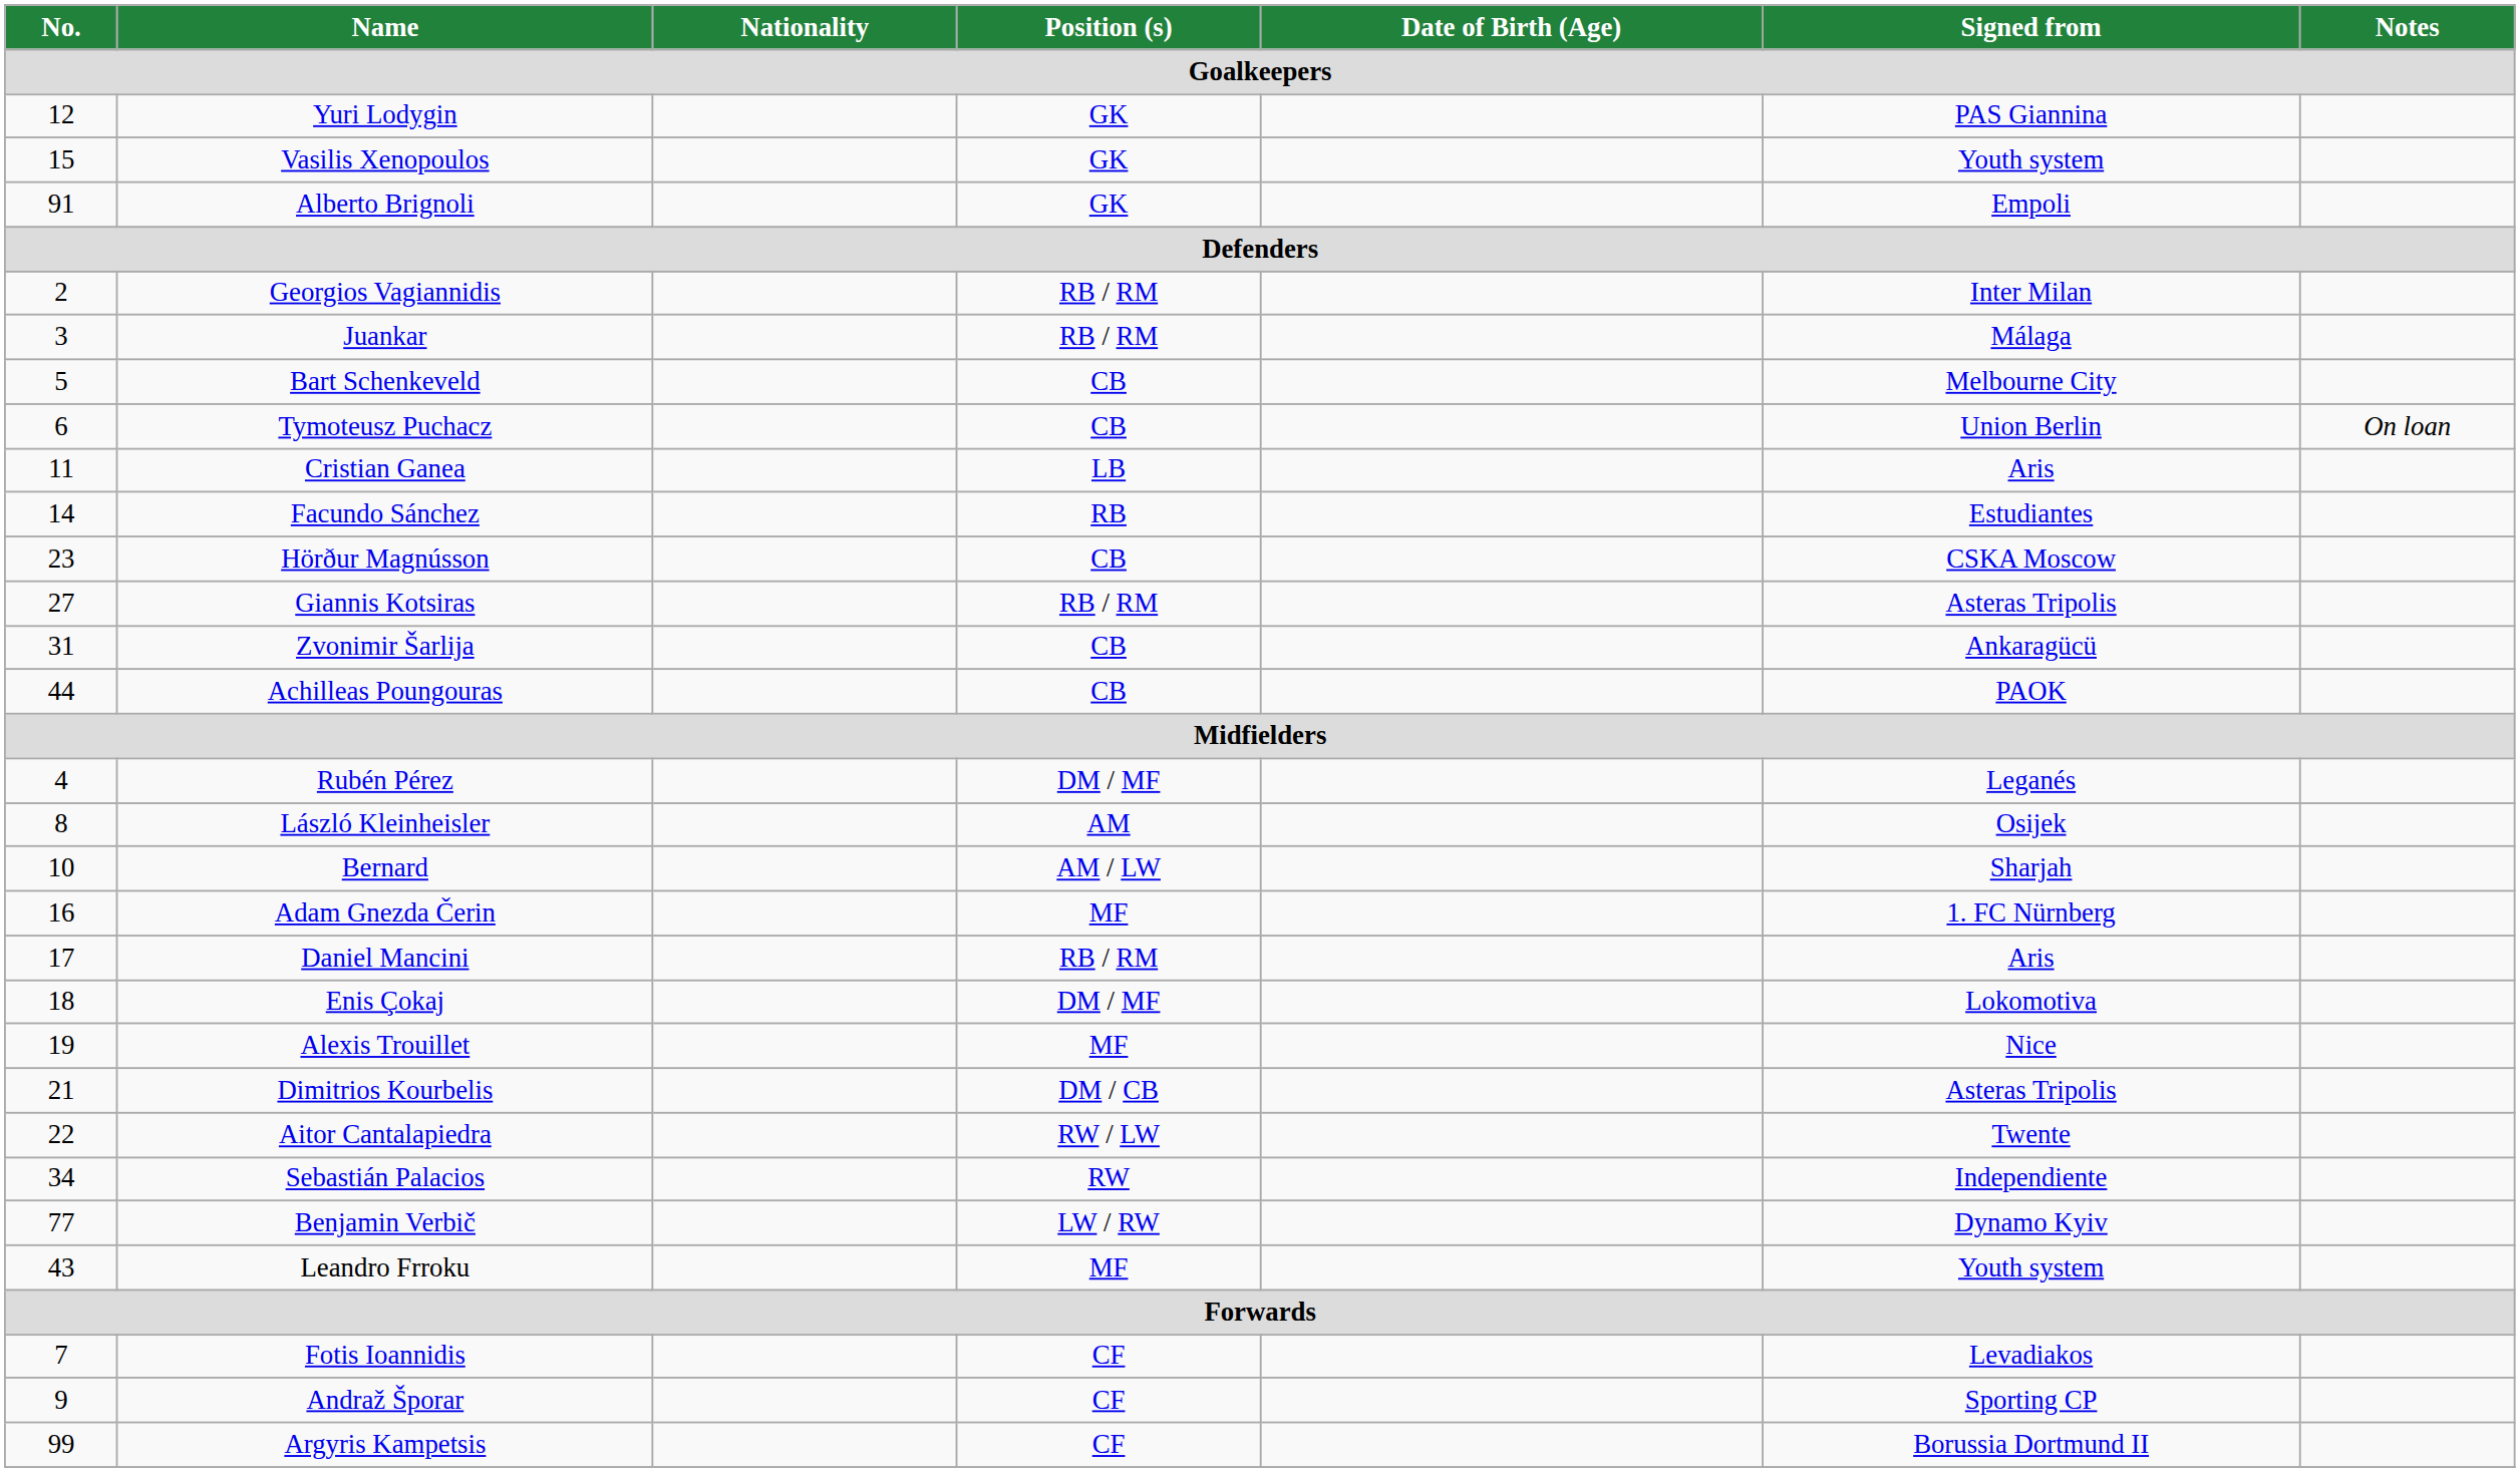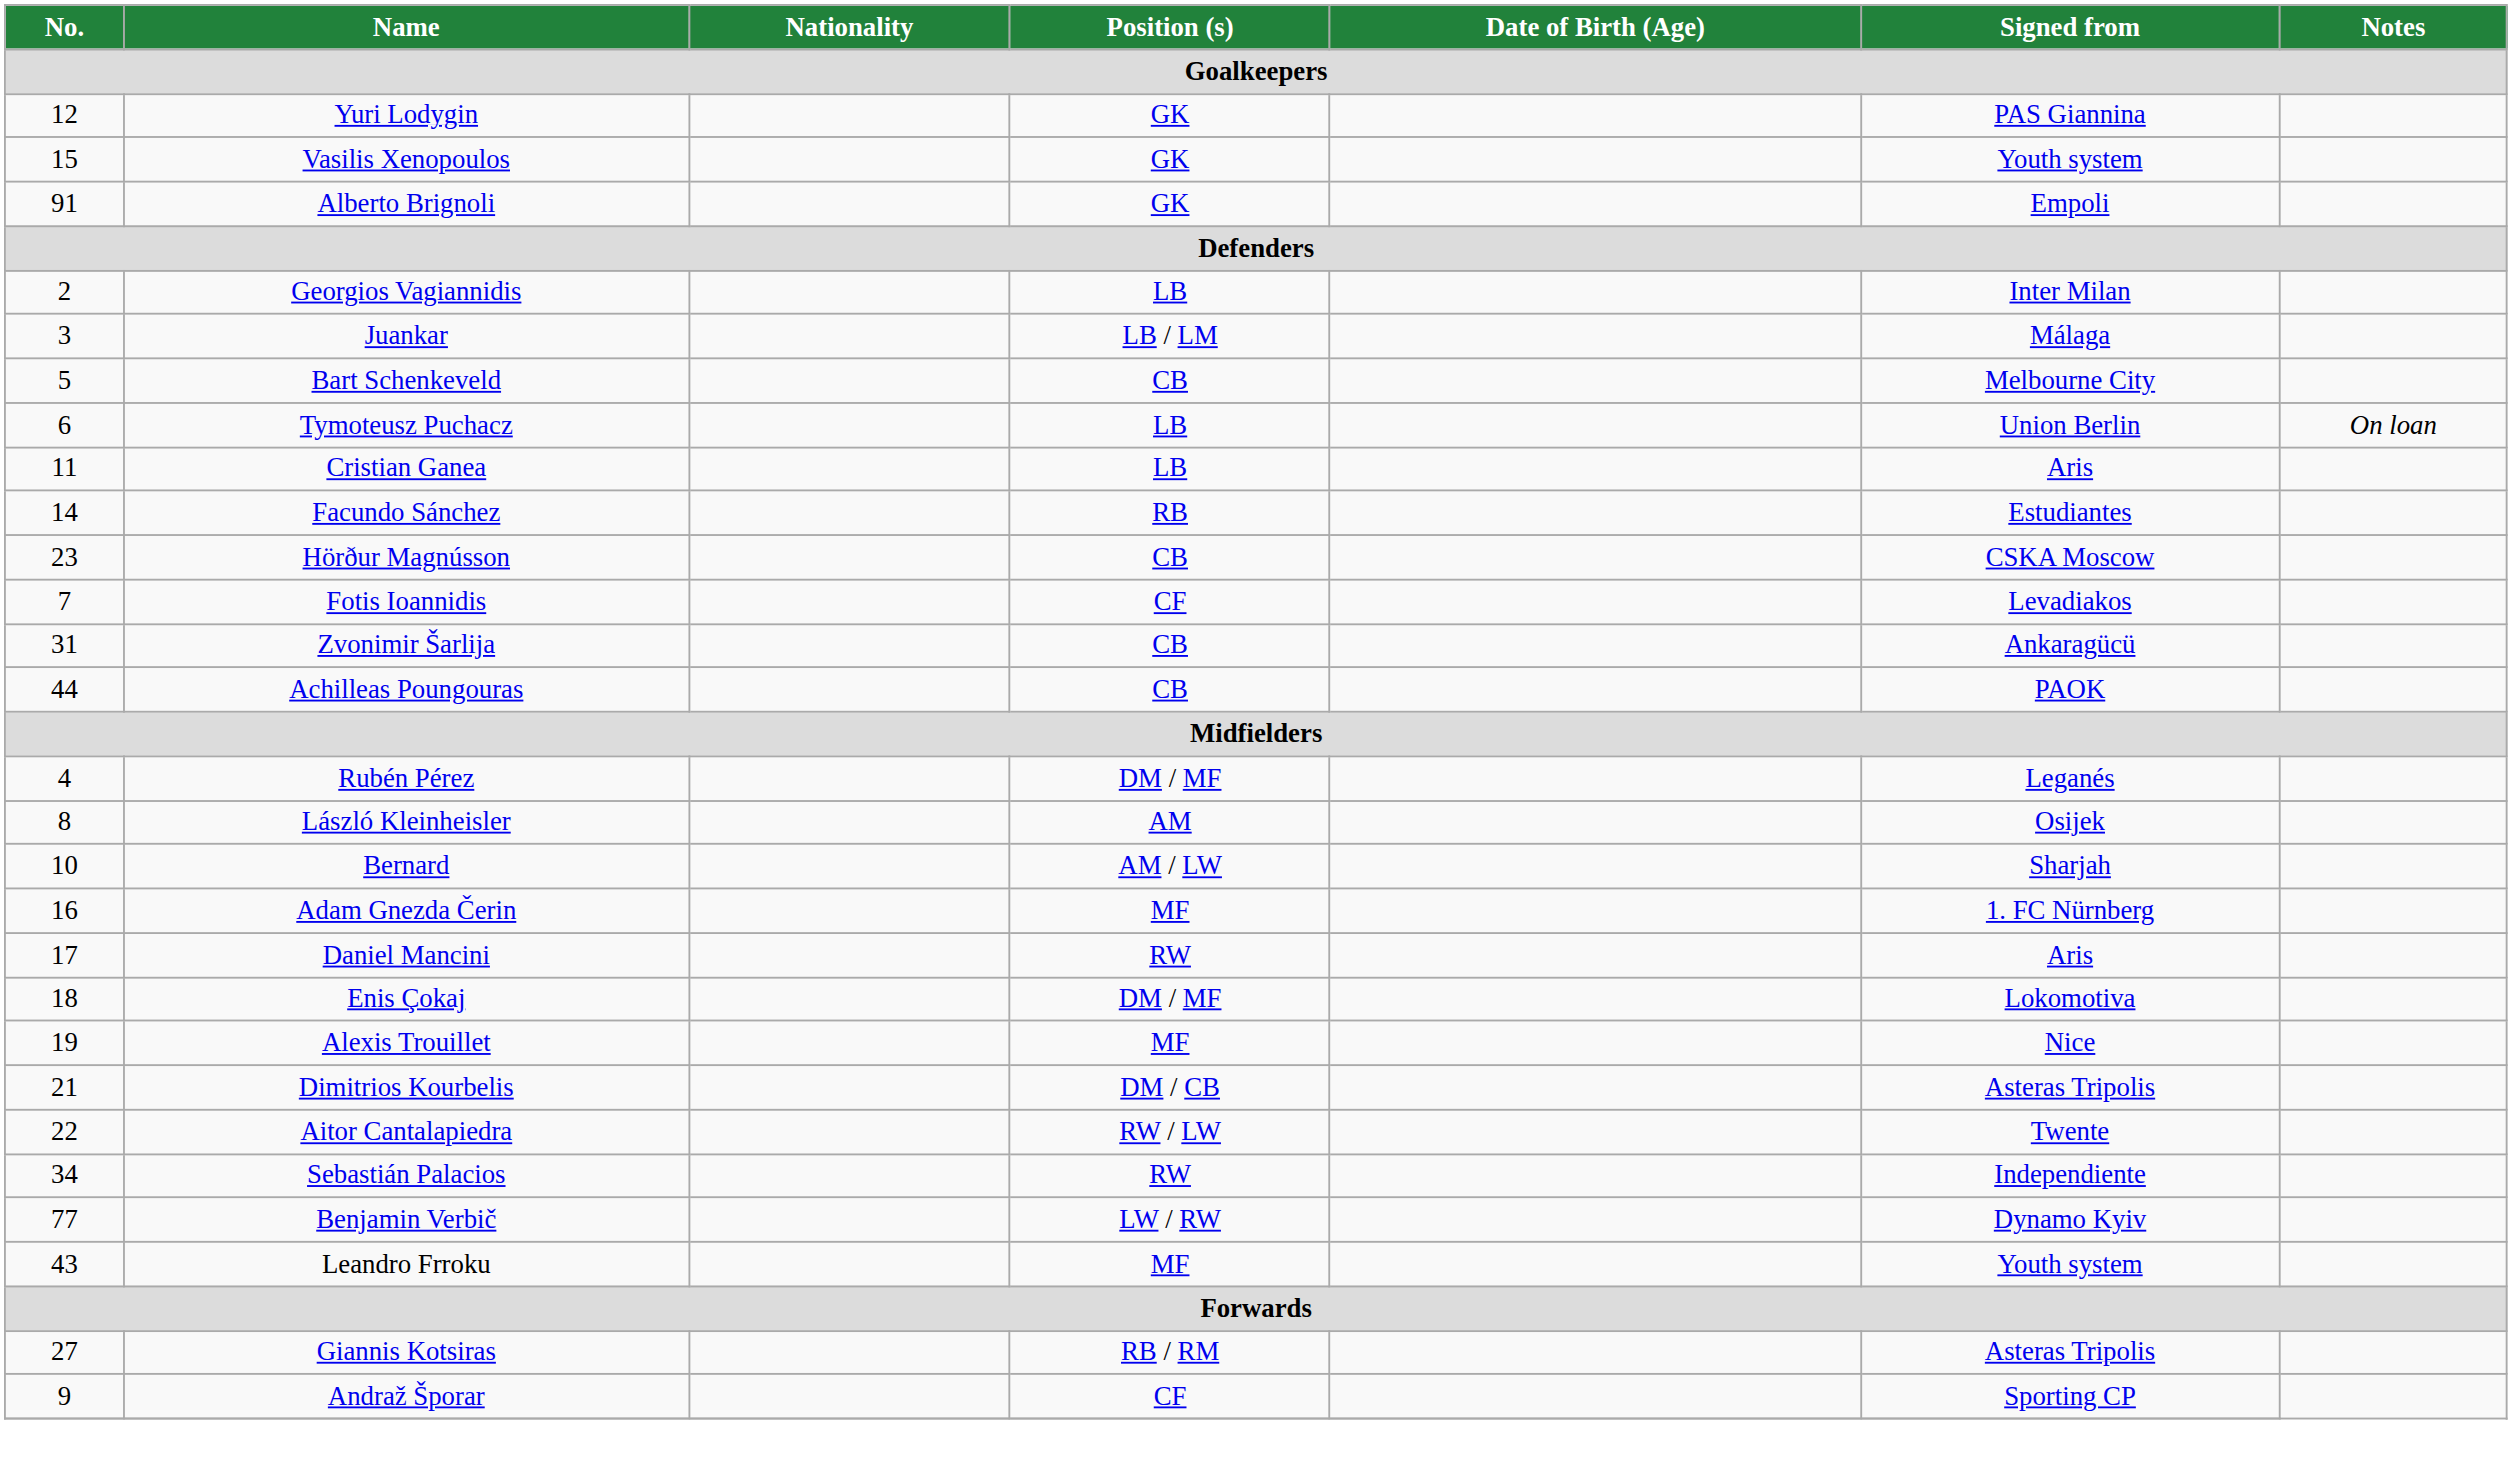 <table class="wikitable" style="text-align:center; font-size:90%; width:85%;">
 <tr>
 <th style="background:#21823b; color:white; text-align:center;">No.</th>
 <th style="background:#21823b; color:white; text-align:center;">Name</th>
 <th style="background:#21823b; color:white; text-align:center;">Nationality</th>
 <th style="background:#21823b; color:white; text-align:center;">Position (s)</th>
 <th style="background:#21823b; color:white; text-align:center;">Date of Birth (Age)</th>
 <th style="background:#21823b; color:white; text-align:center;">Signed from</th>
 <th style="background:#21823b; color:white; text-align:center;">Notes</th>
 </tr>
 <tr>
 <th colspan="7" style="background:#dcdcdc; text-align:center;">Goalkeepers</th>
 </tr>
 <tr>
 <td>12</td>
 <td><a href='#'>Yuri Lodygin</a></td>
 <td></td>
 <td><a href='#'>GK</a></td>
 <td></td>
 <td> <a href='#'>PAS Giannina</a></td>
 <td></td>
 </tr>
 <tr>
 <td>15</td>
 <td><a href='#'>Vasilis Xenopoulos</a></td>
 <td></td>
 <td><a href='#'>GK</a></td>
 <td></td>
 <td><a href='#'>Youth system</a></td>
 <td></td>
 </tr>
 <tr>
 <td>91</td>
 <td><a href='#'>Alberto Brignoli</a></td>
 <td></td>
 <td><a href='#'>GK</a></td>
 <td></td>
 <td> <a href='#'>Empoli</a></td>
 <td></td>
 </tr>
 <tr>
 <th colspan="7" style="background:#dcdcdc; text-align:center;">Defenders</th>
 </tr>
 <tr>
 <td>2</td>
 <td><a href='#'>Georgios Vagiannidis</a></td>
 <td></td>
-<td><a href='#'>RB</a> / <a href='#'>RM</a></td>
+<td><a href='#'>LB</a></td>
 <td></td>
 <td> <a href='#'>Inter Milan</a></td>
 <td></td>
 </tr>
 <tr>
 <td>3</td>
 <td><a href='#'>Juankar</a></td>
 <td></td>
-<td><a href='#'>RB</a> / <a href='#'>RM</a></td>
+<td><a href='#'>LB</a> / <a href='#'>LM</a></td>
 <td></td>
 <td> <a href='#'>Málaga</a></td>
 <td></td>
 </tr>
 <tr>
 <td>5</td>
 <td><a href='#'>Bart Schenkeveld</a></td>
 <td></td>
 <td><a href='#'>CB</a></td>
 <td></td>
 <td> <a href='#'>Melbourne City</a></td>
 <td></td>
 </tr>
 <tr>
 <td>6</td>
 <td><a href='#'>Tymoteusz Puchacz</a></td>
 <td></td>
-<td><a href='#'>CB</a></td>
+<td><a href='#'>LB</a></td>
 <td></td>
 <td> <a href='#'>Union Berlin</a></td>
 <td><em>On loan</em></td>
 </tr>
 <tr>
 <td>11</td>
 <td><a href='#'>Cristian Ganea</a></td>
 <td></td>
 <td><a href='#'>LB</a></td>
 <td></td>
 <td> <a href='#'>Aris</a></td>
 <td></td>
 </tr>
 <tr>
 <td>14</td>
 <td><a href='#'>Facundo Sánchez</a></td>
 <td></td>
 <td><a href='#'>RB</a></td>
 <td></td>
 <td> <a href='#'>Estudiantes</a></td>
 <td></td>
 </tr>
 <tr>
 <td>23</td>
 <td><a href='#'>Hörður Magnússon</a></td>
 <td></td>
 <td><a href='#'>CB</a></td>
 <td></td>
 <td> <a href='#'>CSKA Moscow</a></td>
 <td></td>
 </tr>
 <tr>
-<td>27</td>
-<td><a href='#'>Giannis Kotsiras</a></td>
+<td>7</td>
+<td><a href='#'>Fotis Ioannidis</a></td>
 <td></td>
-<td><a href='#'>RB</a> / <a href='#'>RM</a></td>
+<td><a href='#'>CF</a></td>
 <td></td>
-<td> <a href='#'>Asteras Tripolis</a></td>
+<td> <a href='#'>Levadiakos</a></td>
 <td></td>
 </tr>
 <tr>
 <td>31</td>
 <td><a href='#'>Zvonimir Šarlija</a></td>
 <td></td>
 <td><a href='#'>CB</a></td>
 <td></td>
 <td> <a href='#'>Ankaragücü</a></td>
 <td></td>
 </tr>
 <tr>
 <td>44</td>
 <td><a href='#'>Achilleas Poungouras</a></td>
 <td></td>
 <td><a href='#'>CB</a></td>
 <td></td>
 <td> <a href='#'>PAOK</a></td>
 <td></td>
 </tr>
 <tr>
 <th colspan="7" style="background:#dcdcdc; text-align:center;">Midfielders</th>
 </tr>
 <tr>
 <td>4</td>
 <td><a href='#'>Rubén Pérez</a></td>
 <td></td>
 <td><a href='#'>DM</a> / <a href='#'>MF</a></td>
 <td></td>
 <td> <a href='#'>Leganés</a></td>
 <td></td>
 </tr>
 <tr>
 <td>8</td>
 <td><a href='#'>László Kleinheisler</a></td>
 <td></td>
 <td><a href='#'>AM</a></td>
 <td></td>
 <td> <a href='#'>Osijek</a></td>
 <td></td>
 </tr>
 <tr>
 <td>10</td>
 <td><a href='#'>Bernard</a></td>
 <td></td>
 <td><a href='#'>AM</a> / <a href='#'>LW</a></td>
 <td></td>
 <td> <a href='#'>Sharjah</a></td>
 <td></td>
 </tr>
 <tr>
 <td>16</td>
 <td><a href='#'>Adam Gnezda Čerin</a></td>
 <td></td>
 <td><a href='#'>MF</a></td>
 <td></td>
 <td> <a href='#'>1. FC Nürnberg</a></td>
 <td></td>
 </tr>
 <tr>
 <td>17</td>
 <td><a href='#'>Daniel Mancini</a></td>
 <td></td>
-<td><a href='#'>RB</a> / <a href='#'>RM</a></td>
+<td><a href='#'>RW</a></td>
 <td></td>
 <td> <a href='#'>Aris</a></td>
 <td></td>
 </tr>
 <tr>
 <td>18</td>
 <td><a href='#'>Enis Çokaj</a></td>
 <td></td>
 <td><a href='#'>DM</a> / <a href='#'>MF</a></td>
 <td></td>
 <td> <a href='#'>Lokomotiva</a></td>
 <td></td>
 </tr>
 <tr>
 <td>19</td>
 <td><a href='#'>Alexis Trouillet</a></td>
 <td></td>
 <td><a href='#'>MF</a></td>
 <td></td>
 <td> <a href='#'>Nice</a></td>
 <td></td>
 </tr>
 <tr>
 <td>21</td>
 <td><a href='#'>Dimitrios Kourbelis</a></td>
 <td></td>
 <td><a href='#'>DM</a> / <a href='#'>CB</a></td>
 <td></td>
 <td> <a href='#'>Asteras Tripolis</a></td>
 <td></td>
 </tr>
 <tr>
 <td>22</td>
 <td><a href='#'>Aitor Cantalapiedra</a></td>
 <td></td>
 <td><a href='#'>RW</a> / <a href='#'>LW</a></td>
 <td></td>
 <td> <a href='#'>Twente</a></td>
 <td></td>
 </tr>
 <tr>
 <td>34</td>
 <td><a href='#'>Sebastián Palacios</a></td>
 <td></td>
 <td><a href='#'>RW</a></td>
 <td></td>
 <td> <a href='#'>Independiente</a></td>
 <td></td>
 </tr>
 <tr>
 <td>77</td>
 <td><a href='#'>Benjamin Verbič</a></td>
 <td></td>
 <td><a href='#'>LW</a> / <a href='#'>RW</a></td>
 <td></td>
 <td> <a href='#'>Dynamo Kyiv</a></td>
 </tr>
 <tr>
 <td>43</td>
 <td>Leandro Frroku</td>
 <td></td>
 <td><a href='#'>MF</a></td>
 <td></td>
 <td><a href='#'>Youth system</a></td>
 <td></td>
 </tr>
 <tr>
 <th colspan="7" style="background:#dcdcdc; text-align:center;">Forwards</th>
 </tr>
 <tr>
-<td>7</td>
-<td><a href='#'>Fotis Ioannidis</a></td>
+<td>27</td>
+<td><a href='#'>Giannis Kotsiras</a></td>
 <td></td>
-<td><a href='#'>CF</a></td>
+<td><a href='#'>RB</a> / <a href='#'>RM</a></td>
 <td></td>
-<td> <a href='#'>Levadiakos</a></td>
+<td> <a href='#'>Asteras Tripolis</a></td>
 <td></td>
 </tr>
 <tr>
 <td>9</td>
 <td><a href='#'>Andraž Šporar</a></td>
 <td></td>
 <td><a href='#'>CF</a></td>
 <td></td>
 <td> <a href='#'>Sporting CP</a></td>
 </tr>
 <tr>
-<td>99</td>
-<td><a href='#'>Argyris Kampetsis</a></td>
-<td></td>
-<td><a href='#'>CF</a></td>
-<td></td>
-<td> <a href='#'>Borussia Dortmund II</a></td>
-<td></td>
-</tr>
-<tr>
 </tr>
 </table>
